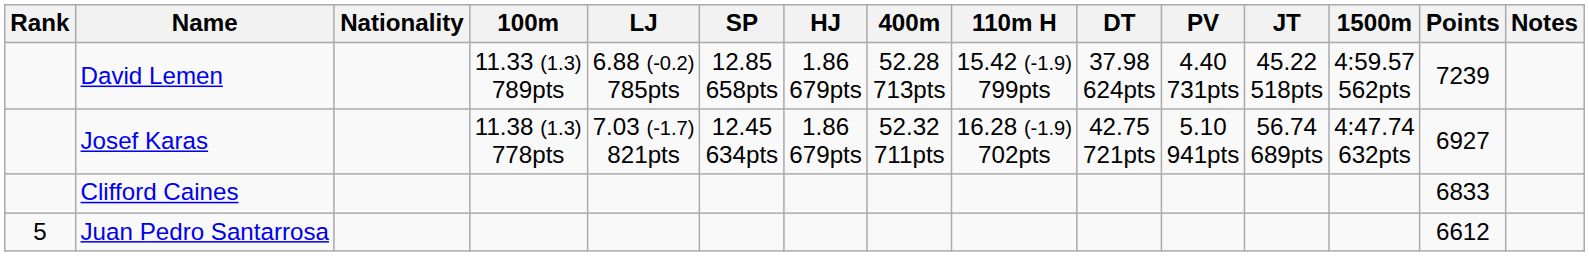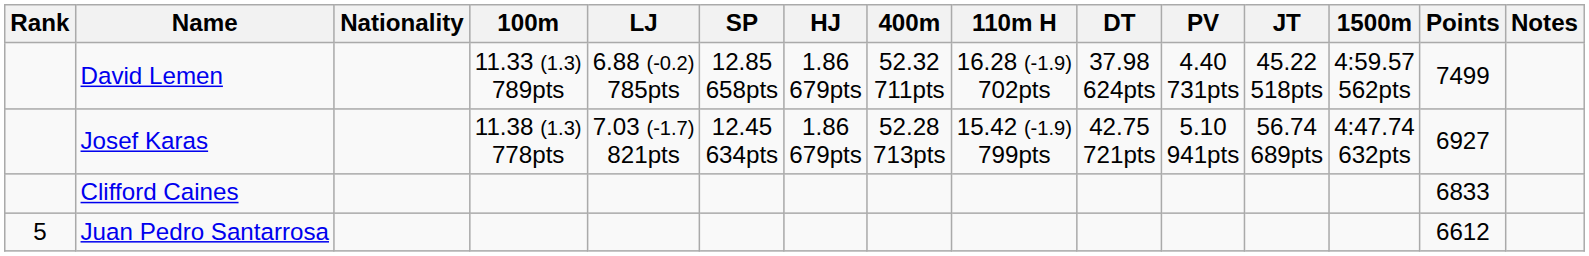 <table class="wikitable sortable" style="text-align:center">
 <tr>
 <th>Rank</th>
 <th>Name</th>
 <th>Nationality</th>
 <th>100m</th>
 <th>LJ</th>
 <th>SP</th>
 <th>HJ</th>
 <th>400m</th>
 <th>110m H</th>
 <th>DT</th>
 <th>PV</th>
 <th>JT</th>
 <th>1500m</th>
 <th>Points</th>
 <th>Notes</th>
 </tr>
 <tr>
 <td align=center></td>
 <td align=left><a href='#'>David Lemen</a></td>
 <td align=left></td>
 <td>11.33 <small>(1.3)</small><br> 789pts</td>
 <td>6.88 <small>(-0.2)</small><br> 785pts</td>
 <td>12.85<br> 658pts</td>
 <td>1.86<br> 679pts</td>
-<td>52.28<br> 713pts</td>
-<td>15.42 <small>(-1.9)</small><br> 799pts</td>
+<td>52.32<br> 711pts</td>
+<td>16.28 <small>(-1.9)</small><br> 702pts</td>
 <td>37.98<br> 624pts</td>
 <td>4.40<br> 731pts</td>
 <td>45.22<br> 518pts</td>
 <td>4:59.57<br> 562pts</td>
-<td>7239</td>
+<td>7499</td>
 <td></td>
 </tr>
 <tr>
 <td align=center></td>
 <td align=left><a href='#'>Josef Karas</a></td>
 <td align=left></td>
 <td>11.38 <small>(1.3)</small><br> 778pts</td>
 <td>7.03 <small>(-1.7)</small><br> 821pts</td>
 <td>12.45<br> 634pts</td>
 <td>1.86<br> 679pts</td>
-<td>52.32<br> 711pts</td>
-<td>16.28 <small>(-1.9)</small><br> 702pts</td>
+<td>52.28<br> 713pts</td>
+<td>15.42 <small>(-1.9)</small><br> 799pts</td>
 <td>42.75<br> 721pts</td>
 <td>5.10<br> 941pts</td>
 <td>56.74<br> 689pts</td>
 <td>4:47.74<br> 632pts</td>
 <td>6927</td>
 <td></td>
 </tr>
 <tr>
 <td align=center></td>
 <td align=left><a href='#'>Clifford Caines</a></td>
 <td align=left></td>
 <td></td>
 <td></td>
 <td></td>
 <td></td>
 <td></td>
 <td></td>
 <td></td>
 <td></td>
 <td></td>
 <td></td>
 <td>6833</td>
 <td></td>
 </tr>
 <tr>
 <td align=center>5</td>
 <td align=left><a href='#'>Juan Pedro Santarrosa</a></td>
 <td align=left></td>
 <td></td>
 <td></td>
 <td></td>
 <td></td>
 <td></td>
 <td></td>
 <td></td>
 <td></td>
 <td></td>
 <td></td>
 <td>6612</td>
 <td></td>
 </tr>
 </table>
